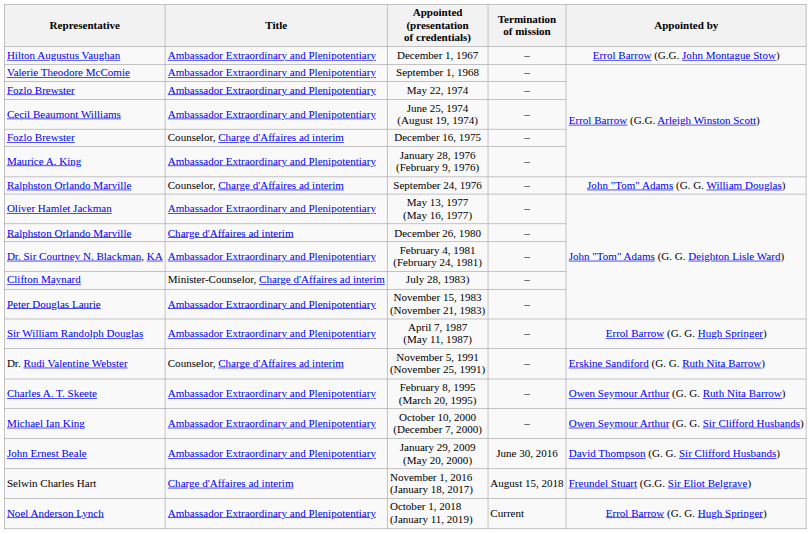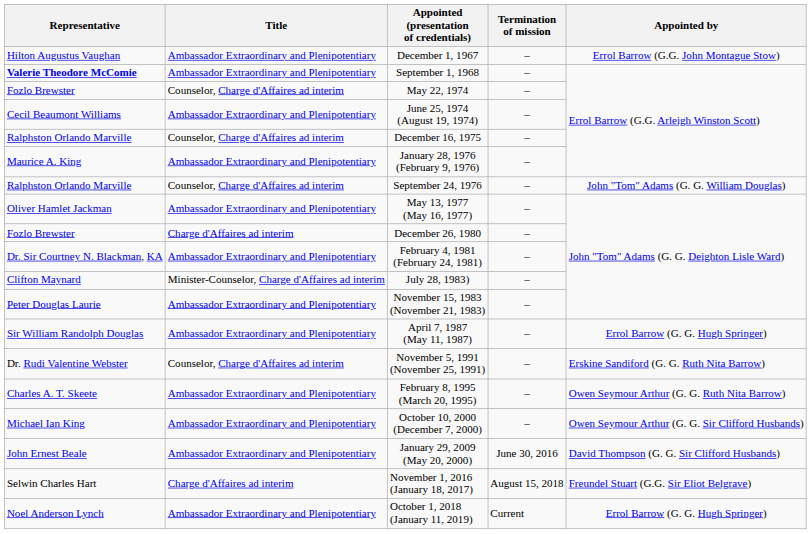 <table class=wikitable>
 <tr>
 <th>Representative</th>
 <th>Title</th>
 <th>Appointed<br>(presentation<br>of credentials)</th>
 <th>Termination<br>of mission</th>
 <th>Appointed by</th>
 </tr>
 <tr>
 <td><a href='#'>Hilton Augustus Vaughan</a></td>
 <td><a href='#'>Ambassador Extraordinary and Plenipotentiary</a></td>
 <td align=center>December 1, 1967</td>
 <td align=center>–</td>
 <td align=center><a href='#'>Errol Barrow</a> (G.G. <a href='#'>John Montague Stow</a>)</td>
 </tr>
 <tr>
-<td><a href='#'>Valerie Theodore McComie</a></td>
+<td><strong><a href='#'>Valerie Theodore McComie</a></strong></td>
 <td><a href='#'>Ambassador Extraordinary and Plenipotentiary</a></td>
 <td align=center>September 1, 1968</td>
 <td align=center>–</td>
 <td rowspan=5><a href='#'>Errol Barrow</a> (G.G. <a href='#'>Arleigh Winston Scott</a>)</td>
 </tr>
 <tr>
 <td><a href='#'>Fozlo Brewster</a></td>
-<td><a href='#'>Ambassador Extraordinary and Plenipotentiary</a></td>
+<td>Counselor, <a href='#'>Charge d'Affaires ad interim</a></td>
 <td align=center>May 22, 1974</td>
 <td align=center>–</td>
 </tr>
 <tr>
 <td><a href='#'>Cecil Beaumont Williams</a></td>
 <td><a href='#'>Ambassador Extraordinary and Plenipotentiary</a></td>
 <td align=center>June 25, 1974<br>(August 19, 1974)</td>
 <td align=center>–</td>
 </tr>
 <tr>
-<td><a href='#'>Fozlo Brewster</a></td>
+<td><a href='#'>Ralphston Orlando Marville</a></td>
 <td>Counselor, <a href='#'>Charge d'Affaires ad interim</a></td>
 <td align=center>December 16, 1975</td>
 <td align=center>–</td>
 </tr>
 <tr>
 <td><a href='#'>Maurice A. King</a></td>
 <td><a href='#'>Ambassador Extraordinary and Plenipotentiary</a></td>
 <td align=center>January 28, 1976<br>(February 9, 1976)</td>
 <td align=center>–</td>
 </tr>
 <tr>
 <td><a href='#'>Ralphston Orlando Marville</a></td>
 <td>Counselor, <a href='#'>Charge d'Affaires ad interim</a></td>
 <td align=center>September 24, 1976</td>
 <td align=center>–</td>
 <td align=center><a href='#'>John "Tom" Adams</a> (G. G. <a href='#'>William Douglas</a>)</td>
 </tr>
 <tr>
 <td><a href='#'>Oliver Hamlet Jackman</a></td>
 <td><a href='#'>Ambassador Extraordinary and Plenipotentiary</a></td>
 <td align=center>May 13, 1977<br>(May 16, 1977)</td>
 <td align=center>–</td>
 <td rowspan=5><a href='#'>John "Tom" Adams</a> (G. G. <a href='#'>Deighton Lisle Ward</a>)</td>
 </tr>
 <tr>
-<td><a href='#'>Ralphston Orlando Marville</a></td>
+<td><a href='#'>Fozlo Brewster</a></td>
 <td><a href='#'>Charge d'Affaires ad interim</a></td>
 <td align=center>December 26, 1980</td>
 <td align=center>–</td>
 </tr>
 <tr>
 <td><a href='#'>Dr. Sir Courtney N. Blackman</a>, <a href='#'>KA</a></td>
 <td><a href='#'>Ambassador Extraordinary and Plenipotentiary</a></td>
 <td align=center>February 4, 1981<br>(February 24, 1981)</td>
 <td align=center>–</td>
 </tr>
 <tr>
 <td><a href='#'>Clifton Maynard</a></td>
 <td>Minister-Counselor, <a href='#'>Charge d'Affaires ad interim</a></td>
 <td align=center>July 28, 1983)</td>
 <td align=center>–</td>
 </tr>
 <tr>
 <td><a href='#'>Peter Douglas Laurie</a></td>
 <td><a href='#'>Ambassador Extraordinary and Plenipotentiary</a></td>
 <td align=center>November 15, 1983<br>(November 21, 1983)</td>
 <td align=center>–</td>
 </tr>
 <tr>
 <td><a href='#'>Sir William Randolph Douglas</a></td>
 <td><a href='#'>Ambassador Extraordinary and Plenipotentiary</a></td>
 <td align=center>April 7, 1987<br>(May 11, 1987)</td>
 <td align=center>–</td>
 <td align=center><a href='#'>Errol Barrow</a> (G. G. <a href='#'>Hugh Springer</a>)</td>
 </tr>
 <tr>
 <td>Dr. <a href='#'>Rudi Valentine Webster</a></td>
 <td>Counselor, <a href='#'>Charge d'Affaires ad interim</a></td>
 <td align=center>November 5, 1991<br>(November 25, 1991)</td>
 <td align=center>–</td>
 <td><a href='#'>Erskine Sandiford</a> (G. G. <a href='#'>Ruth Nita Barrow</a>)</td>
 </tr>
 <tr>
 <td><a href='#'>Charles A. T. Skeete</a></td>
 <td><a href='#'>Ambassador Extraordinary and Plenipotentiary</a></td>
 <td align=center>February 8, 1995<br>(March 20, 1995)</td>
 <td align=center>–</td>
 <td><a href='#'>Owen Seymour Arthur</a> (G. G. <a href='#'>Ruth Nita Barrow</a>)</td>
 </tr>
 <tr>
 <td><a href='#'>Michael Ian King</a></td>
 <td><a href='#'>Ambassador Extraordinary and Plenipotentiary</a></td>
 <td align=center>October 10, 2000<br>(December 7, 2000)</td>
 <td align=center>–</td>
 <td><a href='#'>Owen Seymour Arthur</a> (G. G. <a href='#'>Sir Clifford Husbands</a>)</td>
 </tr>
 <tr>
 <td><a href='#'>John Ernest Beale</a></td>
 <td><a href='#'>Ambassador Extraordinary and Plenipotentiary</a></td>
 <td align=center>January 29, 2009<br>(May 20, 2000)</td>
 <td align=center>June 30, 2016</td>
 <td><a href='#'>David Thompson</a> (G. G. <a href='#'>Sir Clifford Husbands</a>)</td>
 </tr>
 <tr>
 <td>Selwin Charles Hart</td>
 <td><a href='#'>Charge d'Affaires ad interim</a></td>
 <td>November 1, 2016<br>(January 18, 2017)</td>
 <td>August 15, 2018</td>
 <td><a href='#'>Freundel Stuart</a> (G.G. <a href='#'>Sir Eliot Belgrave</a>)</td>
 </tr>
 <tr>
 <td><a href='#'>Noel Anderson Lynch</a></td>
 <td><a href='#'>Ambassador Extraordinary and Plenipotentiary</a></td>
 <td>October 1, 2018<br>(January 11, 2019)</td>
 <td>Current</td>
 <td align=center><a href='#'>Errol Barrow</a> (G. G. <a href='#'>Hugh Springer</a>)</td>
 </tr>
 </table>
